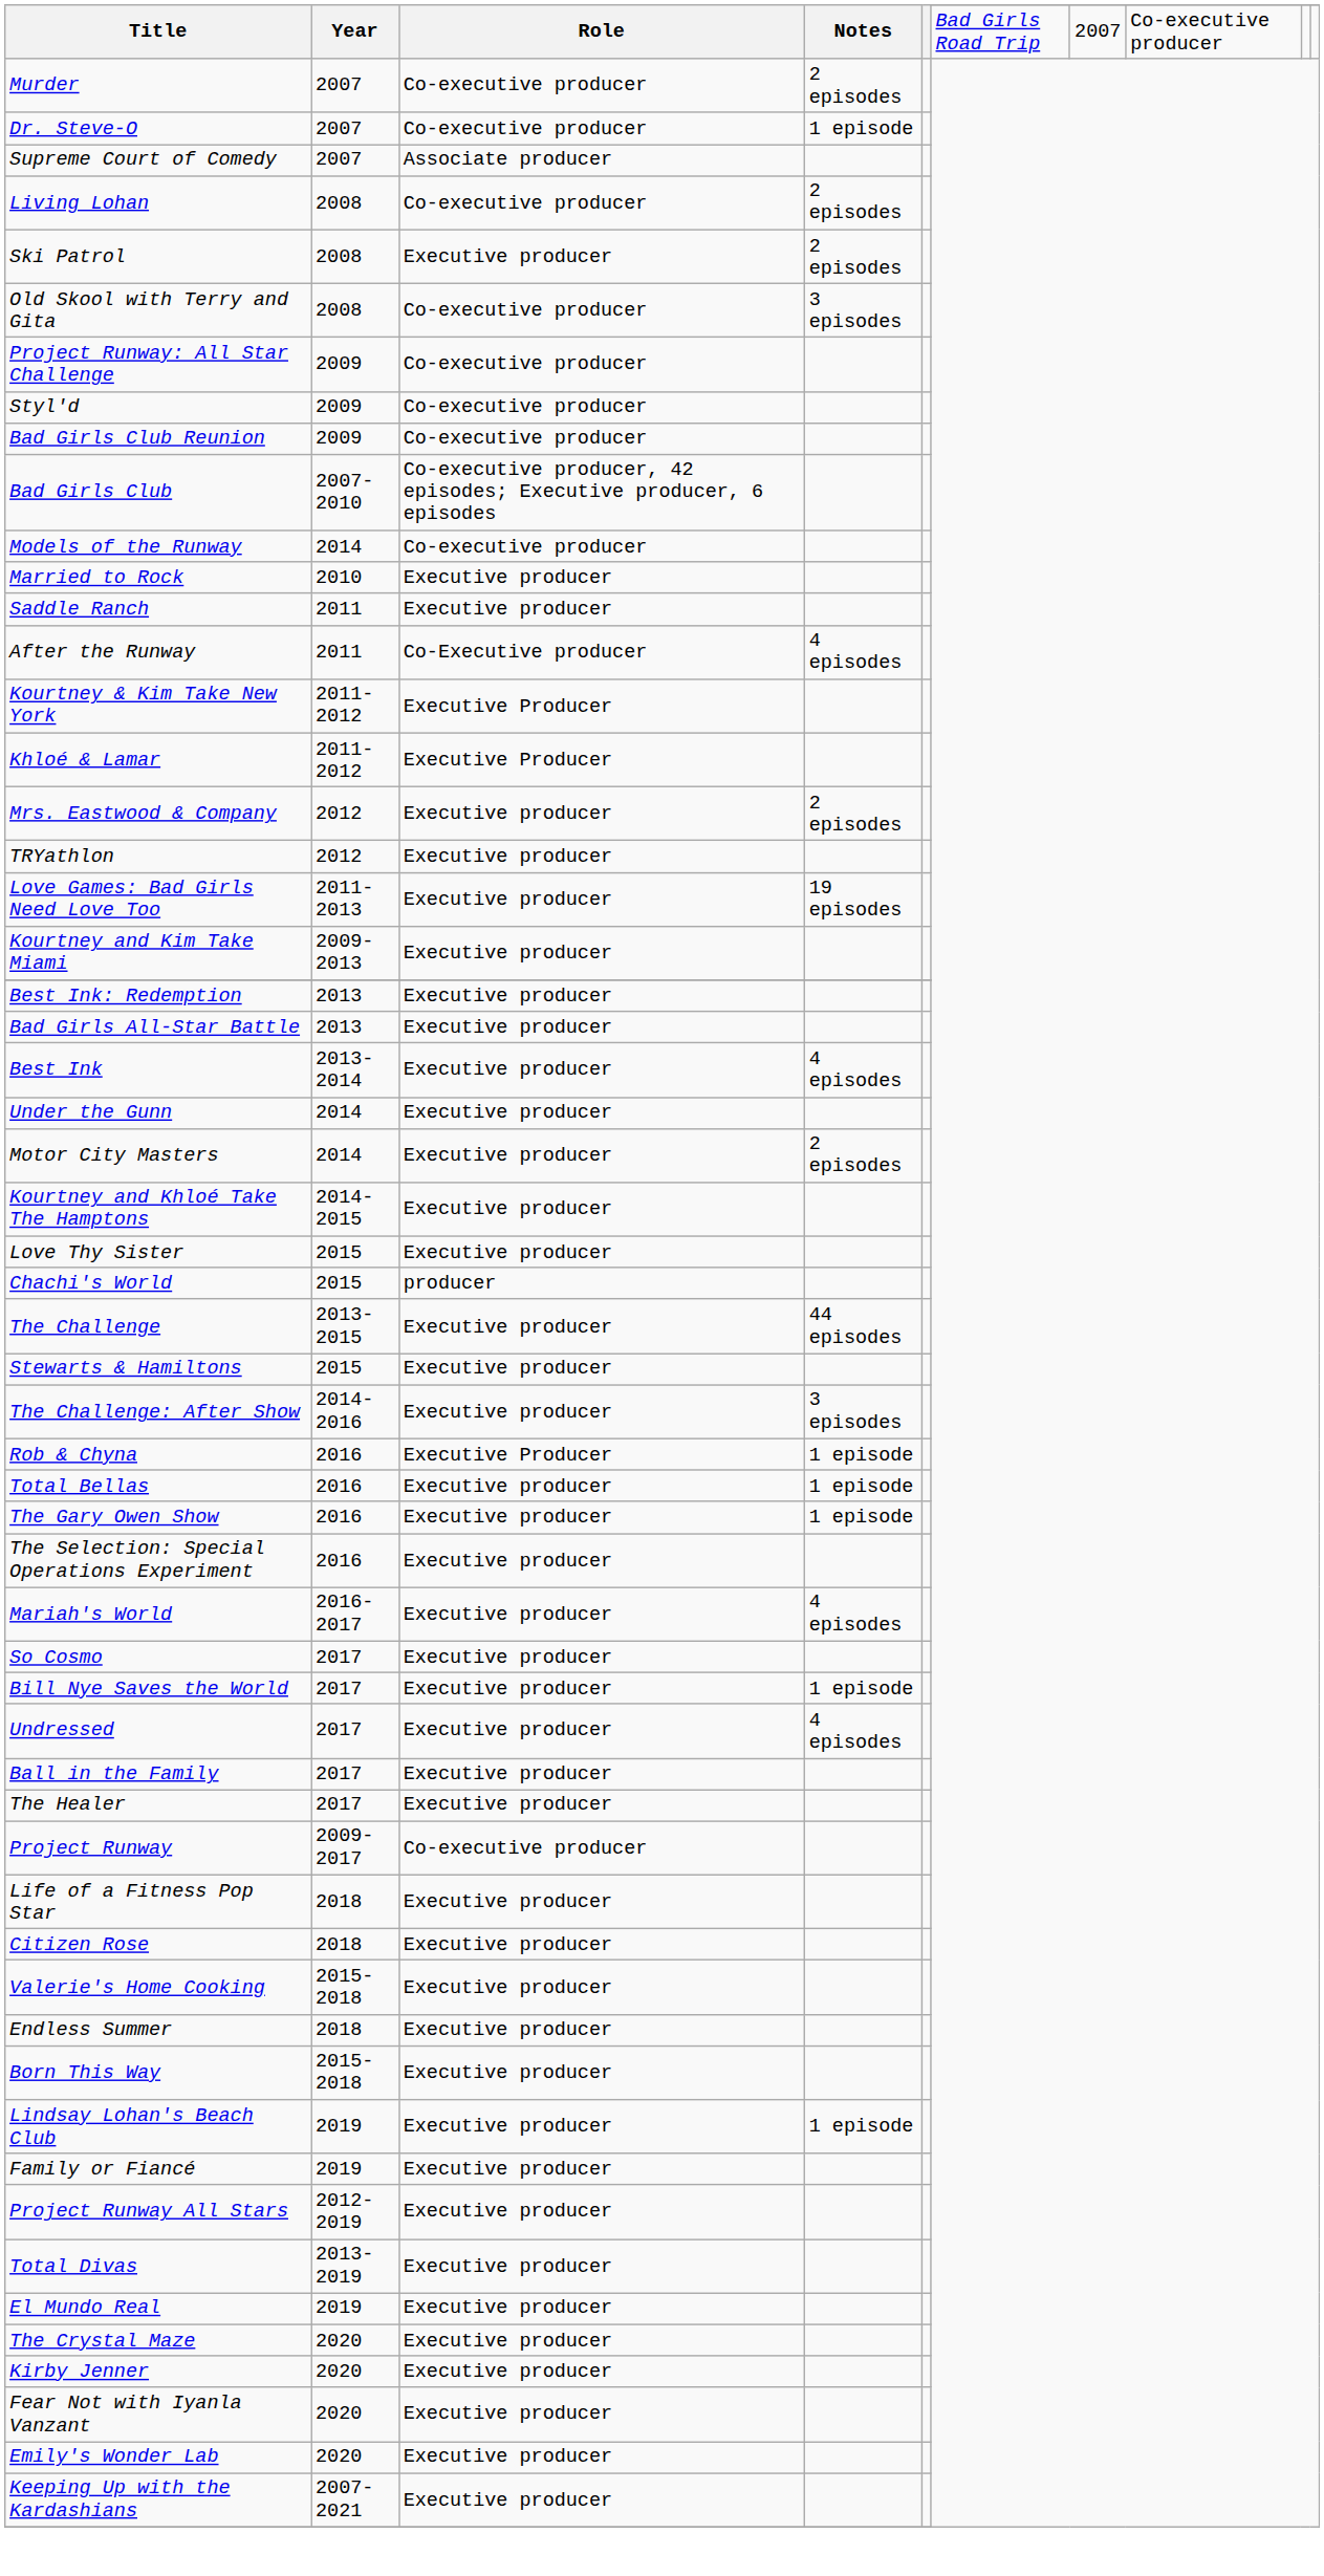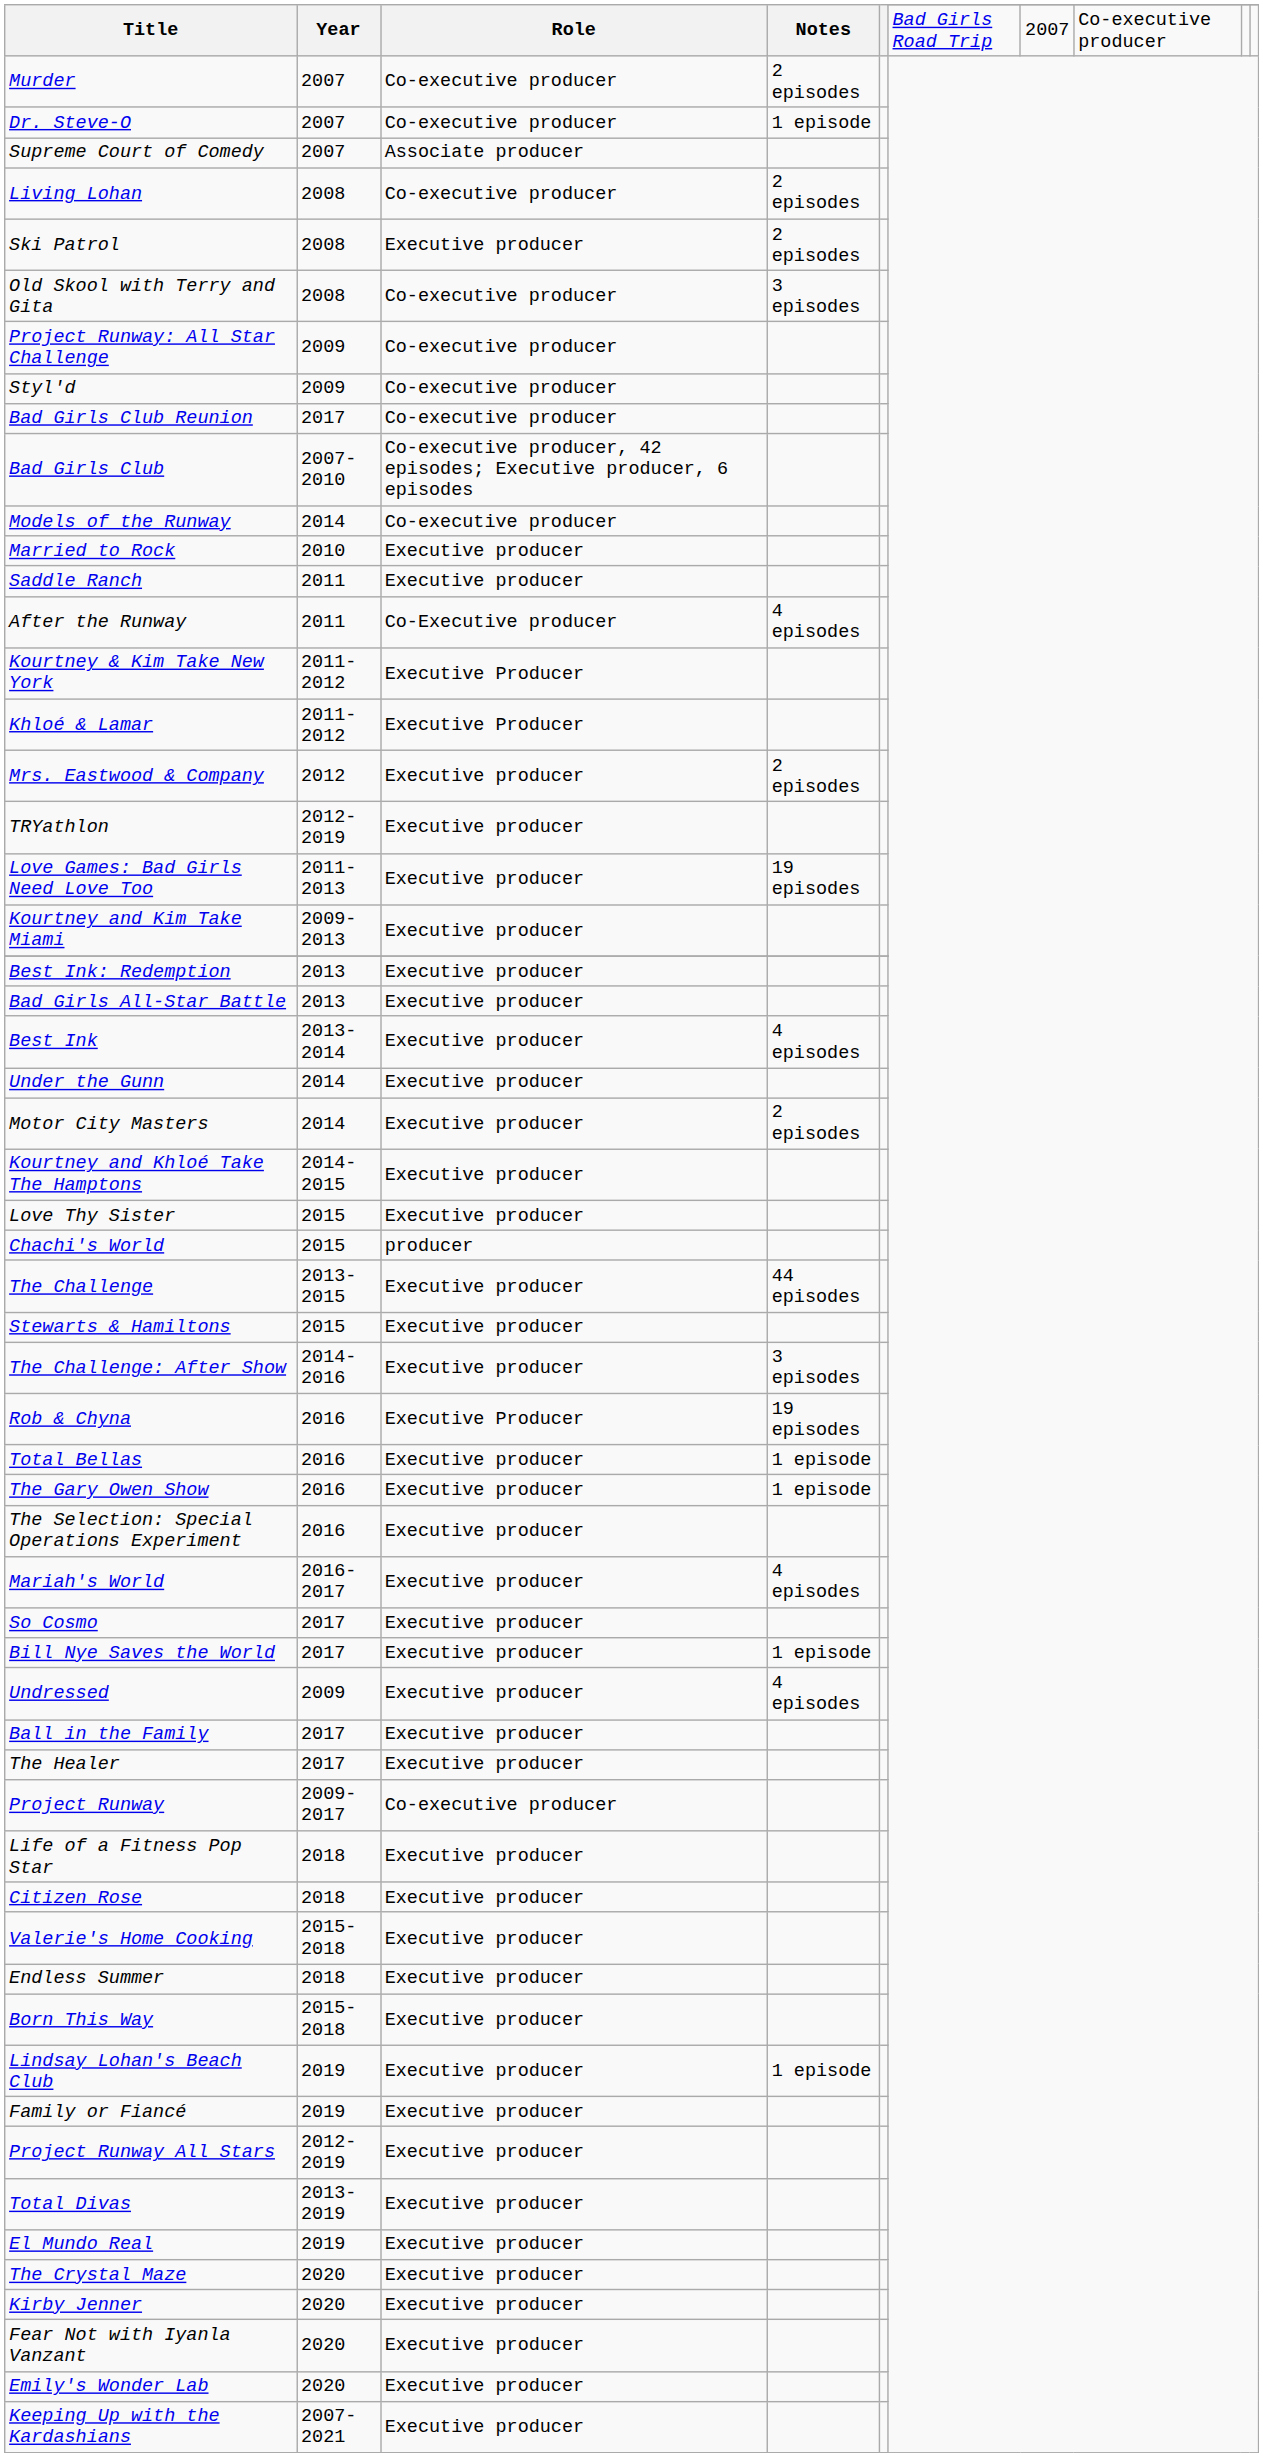 <table class="wikitable sortable plainrowheaders" style="margin-right: 0;">
 <tr>
 <th rowspan="2" scope="col">Title</th>
 <th rowspan="2" scope="col">Year</th>
 <th rowspan="2" scope="col">Role</th>
 <th rowspan="2" scope="col" class="unsortable">Notes</th>
 <th rowspan="2" scope="col" class="unsortable"></th>
 </tr>
 <tr>
 <td><em><a href='#'>Bad Girls Road Trip</a></em></td>
 <td>2007</td>
 <td>Co-executive producer</td>
 <td></td>
 <td></td>
 </tr>
 <tr>
 <td><em><a href='#'>Murder</a></em></td>
 <td>2007</td>
 <td>Co-executive producer</td>
 <td>2 episodes</td>
 <td></td>
 </tr>
 <tr>
 <td><em><a href='#'>Dr. Steve-O</a></em></td>
 <td>2007</td>
 <td>Co-executive producer</td>
 <td>1 episode</td>
 <td></td>
 </tr>
 <tr>
 <td><em>Supreme Court of Comedy</em></td>
 <td>2007</td>
 <td>Associate producer</td>
 <td></td>
 <td></td>
 </tr>
 <tr>
 <td><em><a href='#'>Living Lohan</a></em></td>
 <td>2008</td>
 <td>Co-executive producer</td>
 <td>2 episodes</td>
 <td></td>
 </tr>
 <tr>
 <td><em>Ski Patrol</em></td>
 <td>2008</td>
 <td>Executive producer</td>
 <td>2 episodes</td>
 <td></td>
 </tr>
 <tr>
 <td><em>Old Skool with Terry and Gita</em></td>
 <td>2008</td>
 <td>Co-executive producer</td>
 <td>3 episodes</td>
 <td></td>
 </tr>
 <tr>
 <td><em><a href='#'>Project Runway: All Star Challenge</a></em></td>
 <td>2009</td>
 <td>Co-executive producer</td>
 <td></td>
 <td></td>
 </tr>
 <tr>
 <td><em>Styl'd</em></td>
 <td>2009</td>
 <td>Co-executive producer</td>
 <td></td>
 <td></td>
 </tr>
 <tr>
 <td><em><a href='#'>Bad Girls Club Reunion</a></em></td>
-<td>2009</td>
+<td>2017</td>
 <td>Co-executive producer</td>
 <td></td>
 <td></td>
 </tr>
 <tr>
 <td><em><a href='#'>Bad Girls Club</a></em></td>
 <td>2007-2010</td>
 <td>Co-executive producer, 42 episodes; Executive producer, 6 episodes</td>
 <td></td>
 <td></td>
 </tr>
 <tr>
 <td><em><a href='#'>Models of the Runway</a></em></td>
 <td>2014</td>
 <td>Co-executive producer</td>
 <td></td>
 <td></td>
 </tr>
 <tr>
 <td><em><a href='#'>Married to Rock</a></em></td>
 <td>2010</td>
 <td>Executive producer</td>
 <td></td>
 <td></td>
 </tr>
 <tr>
 <td><em><a href='#'>Saddle Ranch</a></em></td>
 <td>2011</td>
 <td>Executive producer</td>
 <td></td>
 <td></td>
 </tr>
 <tr>
 <td><em>After the Runway</em></td>
 <td>2011</td>
 <td>Co-Executive producer</td>
 <td>4 episodes</td>
 <td></td>
 </tr>
 <tr>
 <td><em><a href='#'>Kourtney & Kim Take New York</a></em></td>
 <td>2011-2012</td>
 <td>Executive Producer</td>
 <td></td>
 <td></td>
 </tr>
 <tr>
 <td><em><a href='#'>Khloé & Lamar</a></em></td>
 <td>2011-2012</td>
 <td>Executive Producer</td>
 <td></td>
 <td></td>
 </tr>
 <tr>
 <td><em><a href='#'>Mrs. Eastwood & Company</a></em></td>
 <td>2012</td>
 <td>Executive producer</td>
 <td>2 episodes</td>
 <td></td>
 </tr>
 <tr>
 <td><em>TRYathlon</em></td>
-<td>2012</td>
+<td>2012-2019</td>
 <td>Executive producer</td>
 <td></td>
 <td></td>
 </tr>
 <tr>
 <td><em><a href='#'>Love Games: Bad Girls Need Love Too</a></em></td>
 <td>2011-2013</td>
 <td>Executive producer</td>
 <td>19 episodes</td>
 <td></td>
 </tr>
 <tr>
 <td><em><a href='#'>Kourtney and Kim Take Miami</a></em></td>
 <td>2009-2013</td>
 <td>Executive producer</td>
 <td></td>
 <td></td>
 </tr>
 <tr>
 </tr>
 <tr>
 <td><em><a href='#'>Best Ink: Redemption</a></em></td>
 <td>2013</td>
 <td>Executive producer</td>
 <td></td>
 <td></td>
 </tr>
 <tr>
 <td><em><a href='#'>Bad Girls All-Star Battle</a></em></td>
 <td>2013</td>
 <td>Executive producer</td>
 <td></td>
 <td></td>
 </tr>
 <tr>
 <td><em><a href='#'>Best Ink</a></em></td>
 <td>2013-2014</td>
 <td>Executive producer</td>
 <td>4 episodes</td>
 <td></td>
 </tr>
 <tr>
 <td><em><a href='#'>Under the Gunn</a></em></td>
 <td>2014</td>
 <td>Executive producer</td>
 <td></td>
 <td></td>
 </tr>
 <tr>
 <td><em>Motor City Masters</em></td>
 <td>2014</td>
 <td>Executive producer</td>
 <td>2 episodes</td>
 <td></td>
 </tr>
 <tr>
 <td><em><a href='#'>Kourtney and Khloé Take The Hamptons</a></em></td>
 <td>2014-2015</td>
 <td>Executive producer</td>
 <td></td>
 <td></td>
 </tr>
 <tr>
 <td><em>Love Thy Sister</em></td>
 <td>2015</td>
 <td>Executive producer</td>
 <td></td>
 <td></td>
 </tr>
 <tr>
 <td><em><a href='#'>Chachi's World</a></em></td>
 <td>2015</td>
 <td>producer</td>
 <td></td>
 <td></td>
 </tr>
 <tr>
 <td><em><a href='#'>The Challenge</a></em></td>
 <td>2013-2015</td>
 <td>Executive producer</td>
 <td>44 episodes</td>
 <td></td>
 </tr>
 <tr>
 <td><em><a href='#'>Stewarts & Hamiltons</a></em></td>
 <td>2015</td>
 <td>Executive producer</td>
 <td></td>
 <td></td>
 </tr>
 <tr>
 <td><em><a href='#'>The Challenge: After Show</a></em></td>
 <td>2014-2016</td>
 <td>Executive producer</td>
 <td>3 episodes</td>
 <td></td>
 </tr>
 <tr>
 <td><em><a href='#'>Rob & Chyna</a></em></td>
 <td>2016</td>
 <td>Executive Producer</td>
-<td>1 episode</td>
+<td>19 episodes</td>
 <td></td>
 </tr>
 <tr>
 <td><em><a href='#'>Total Bellas</a></em></td>
 <td>2016</td>
 <td>Executive producer</td>
 <td>1 episode</td>
 <td></td>
 </tr>
 <tr>
 <td><em><a href='#'>The Gary Owen Show</a></em></td>
 <td>2016</td>
 <td>Executive producer</td>
 <td>1 episode</td>
 <td></td>
 </tr>
 <tr>
 <td><em>The Selection: Special Operations Experiment</em></td>
 <td>2016</td>
 <td>Executive producer</td>
 <td></td>
 <td></td>
 </tr>
 <tr>
 <td><em><a href='#'>Mariah's World</a></em></td>
 <td>2016-2017</td>
 <td>Executive producer</td>
 <td>4 episodes</td>
 <td></td>
 </tr>
 <tr>
 <td><em><a href='#'>So Cosmo</a></em></td>
 <td>2017</td>
 <td>Executive producer</td>
 <td></td>
 <td></td>
 </tr>
 <tr>
 <td><em><a href='#'>Bill Nye Saves the World</a></em></td>
 <td>2017</td>
 <td>Executive producer</td>
 <td>1 episode</td>
 <td></td>
 </tr>
 <tr>
 <td><em><a href='#'>Undressed</a></em></td>
-<td>2017</td>
+<td>2009</td>
 <td>Executive producer</td>
 <td>4 episodes</td>
 <td></td>
 </tr>
 <tr>
 <td><em><a href='#'>Ball in the Family</a></em></td>
 <td>2017</td>
 <td>Executive producer</td>
 <td></td>
 <td></td>
 </tr>
 <tr>
 <td><em>The Healer</em></td>
 <td>2017</td>
 <td>Executive producer</td>
 <td></td>
 <td></td>
 </tr>
 <tr>
 <td><em><a href='#'>Project Runway</a></em></td>
 <td>2009-2017</td>
 <td>Co-executive producer</td>
 <td></td>
 <td></td>
 </tr>
 <tr>
 <td><em>Life of a Fitness Pop Star</em></td>
 <td>2018</td>
 <td>Executive producer</td>
 <td></td>
 <td></td>
 </tr>
 <tr>
 <td><em><a href='#'>Citizen Rose</a></em></td>
 <td>2018</td>
 <td>Executive producer</td>
 <td></td>
 <td></td>
 </tr>
 <tr>
 <td><em><a href='#'>Valerie's Home Cooking</a></em></td>
 <td>2015-2018</td>
 <td>Executive producer</td>
 <td></td>
 <td></td>
 </tr>
 <tr>
 <td><em>Endless Summer</em></td>
 <td>2018</td>
 <td>Executive producer</td>
 <td></td>
 <td></td>
 </tr>
 <tr>
 <td><em><a href='#'>Born This Way</a></em></td>
 <td>2015-2018</td>
 <td>Executive producer</td>
 <td></td>
 <td></td>
 </tr>
 <tr>
 <td><em><a href='#'>Lindsay Lohan's Beach Club</a></em></td>
 <td>2019</td>
 <td>Executive producer</td>
 <td>1 episode</td>
 <td></td>
 </tr>
 <tr>
 <td><em>Family or Fiancé</em></td>
 <td>2019</td>
 <td>Executive producer</td>
 <td></td>
 <td></td>
 </tr>
 <tr>
 <td><em><a href='#'>Project Runway All Stars</a></em></td>
 <td>2012-2019</td>
 <td>Executive producer</td>
 <td></td>
 <td></td>
 </tr>
 <tr>
 <td><em><a href='#'>Total Divas</a></em></td>
 <td>2013-2019</td>
 <td>Executive producer</td>
 <td></td>
 <td></td>
 </tr>
 <tr>
 <td><em><a href='#'>El Mundo Real</a></em></td>
 <td>2019</td>
 <td>Executive producer</td>
 <td></td>
 <td></td>
 </tr>
 <tr>
 <td><em><a href='#'>The Crystal Maze</a></em></td>
 <td>2020</td>
 <td>Executive producer</td>
 <td></td>
 <td></td>
 </tr>
 <tr>
 <td><em><a href='#'>Kirby Jenner</a></em></td>
 <td>2020</td>
 <td>Executive producer</td>
 <td></td>
 <td></td>
 </tr>
 <tr>
 <td><em>Fear Not with Iyanla Vanzant</em></td>
 <td>2020</td>
 <td>Executive producer</td>
 <td></td>
 <td></td>
 </tr>
 <tr>
 <td><em><a href='#'>Emily's Wonder Lab</a></em></td>
 <td>2020</td>
 <td>Executive producer</td>
 <td></td>
 <td></td>
 </tr>
 <tr>
 <td><em><a href='#'>Keeping Up with the Kardashians</a></em></td>
 <td>2007-2021</td>
 <td>Executive producer</td>
 <td></td>
 <td></td>
 </tr>
 <tr>
 </tr>
 </table>
